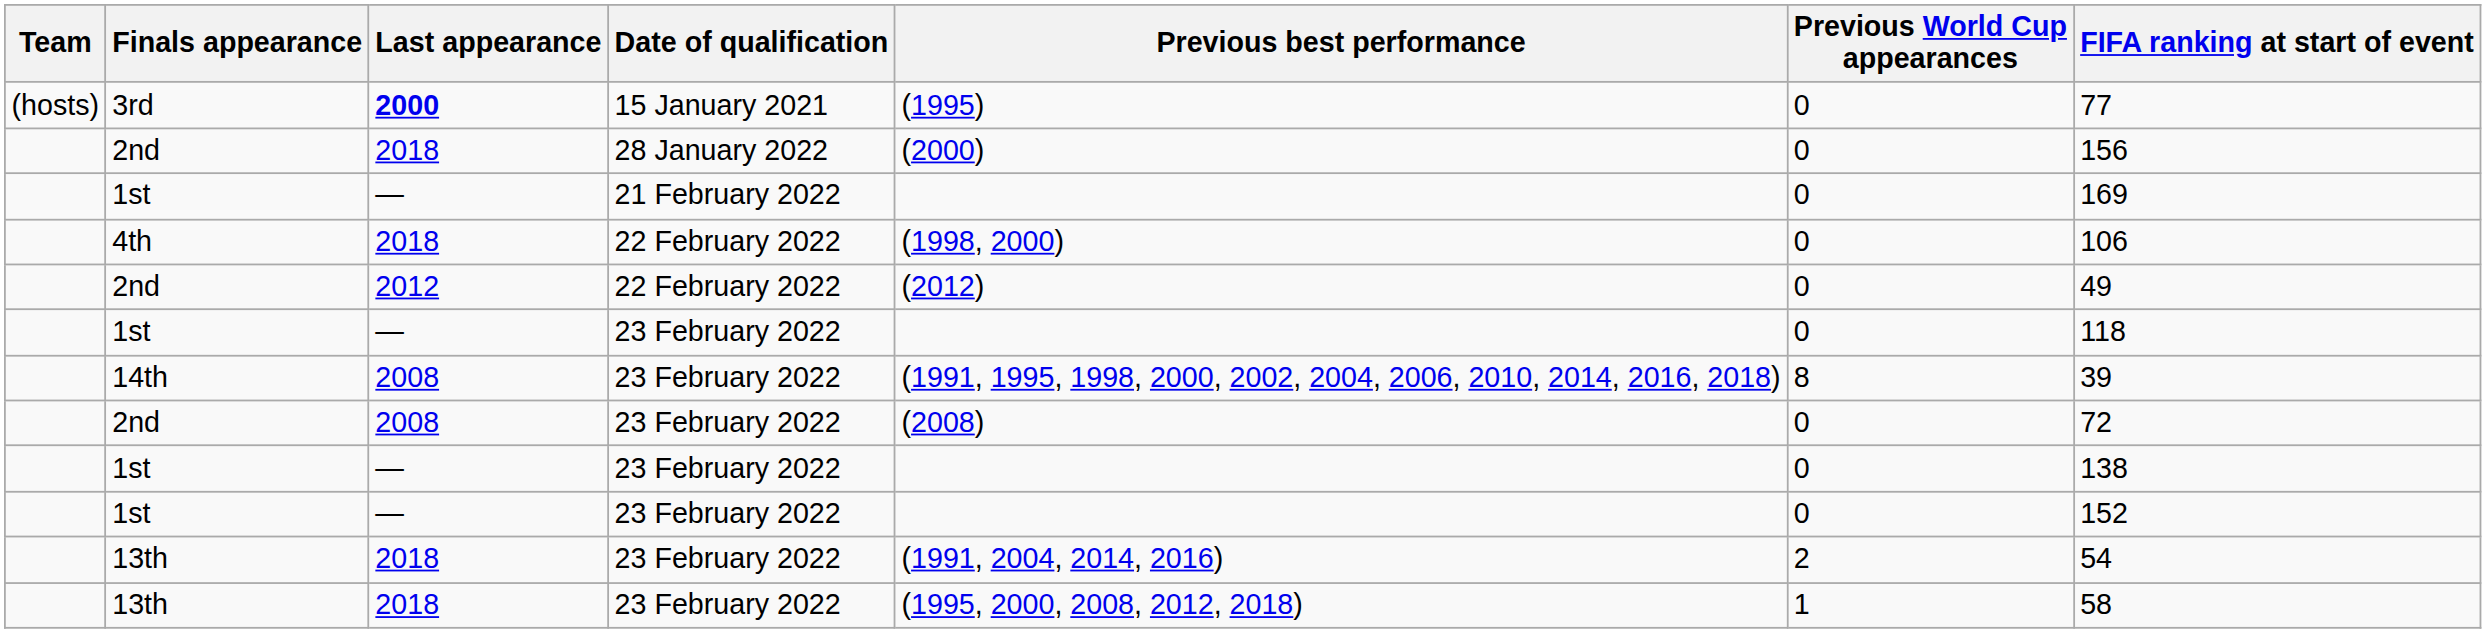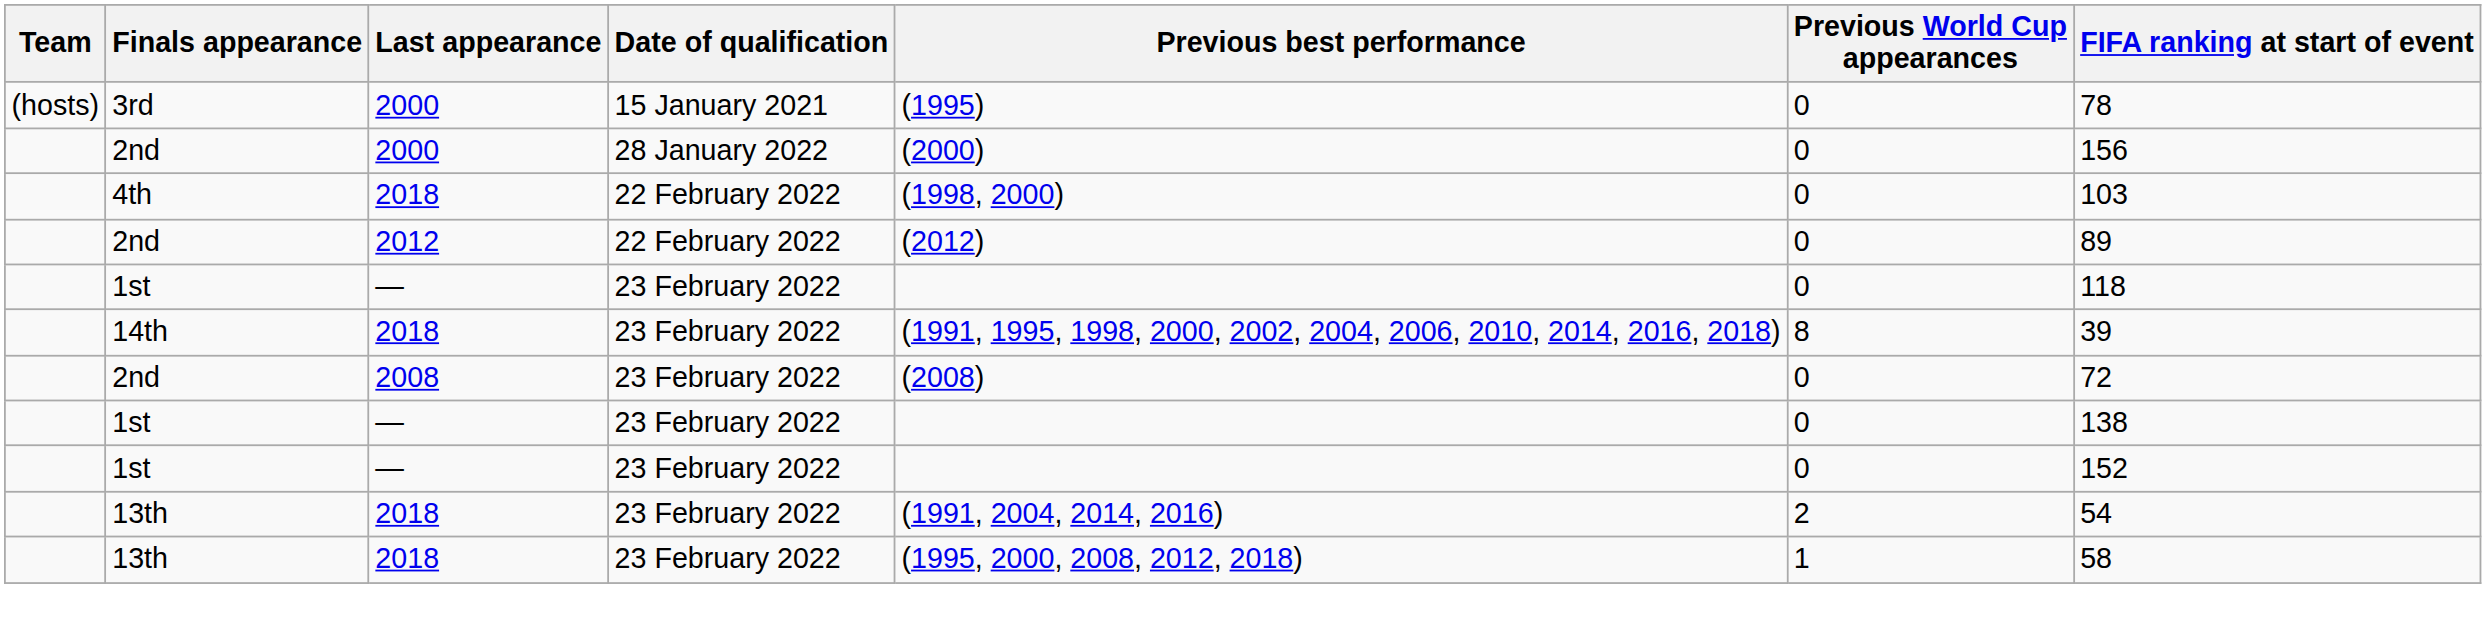 <table class="wikitable sortable" style="text-align: left;">
 <tr>
 <th>Team</th>
 <th>Finals appearance</th>
 <th>Last appearance</th>
 <th>Date of qualification</th>
 <th>Previous best performance</th>
 <th>Previous <a href='#'>World Cup</a><br>appearances</th>
 <th><a href='#'>FIFA ranking</a> at start of event</th>
 </tr>
 <tr>
 <td> (hosts)</td>
 <td>3rd</td>
-<td><strong><a href='#'>2000</a></strong></td>
+<td><a href='#'>2000</a></td>
 <td>15 January 2021</td>
 <td> (<a href='#'>1995</a>)</td>
 <td>0</td>
-<td>77</td>
+<td>78</td>
 </tr>
 <tr>
 <td></td>
 <td>2nd</td>
-<td><a href='#'>2018</a></td>
+<td><a href='#'>2000</a></td>
 <td>28 January 2022</td>
 <td> (<a href='#'>2000</a>)</td>
 <td>0</td>
 <td>156</td>
-</tr>
-<tr>
-<td></td>
-<td>1st</td>
-<td>—</td>
-<td>21 February 2022</td>
-<td></td>
-<td>0</td>
-<td>169</td>
 </tr>
 <tr>
 <td></td>
 <td>4th</td>
 <td><a href='#'>2018</a></td>
 <td>22 February 2022</td>
 <td> (<a href='#'>1998</a>, <a href='#'>2000</a>)</td>
 <td>0</td>
-<td>106</td>
+<td>103</td>
 </tr>
 <tr>
 <td></td>
 <td>2nd</td>
 <td><a href='#'>2012</a></td>
 <td>22 February 2022</td>
 <td> (<a href='#'>2012</a>)</td>
 <td>0</td>
-<td>49</td>
+<td>89</td>
 </tr>
 <tr>
 <td></td>
 <td>1st</td>
 <td>—</td>
 <td>23 February 2022</td>
 <td></td>
 <td>0</td>
 <td>118</td>
 </tr>
 <tr>
 <td></td>
 <td>14th</td>
-<td><a href='#'>2008</a></td>
+<td><a href='#'>2018</a></td>
 <td>23 February 2022</td>
 <td><strong></strong> (<a href='#'>1991</a>, <a href='#'>1995</a>, <a href='#'>1998</a>, <a href='#'>2000</a>, <a href='#'>2002</a>, <a href='#'>2004</a>, <a href='#'>2006</a>, <a href='#'>2010</a>, <a href='#'>2014</a>, <a href='#'>2016</a>, <a href='#'>2018</a>)</td>
 <td>8</td>
 <td>39</td>
 </tr>
 <tr>
 <td></td>
 <td>2nd</td>
 <td><a href='#'>2008</a></td>
 <td>23 February 2022</td>
 <td> (<a href='#'>2008</a>)</td>
 <td>0</td>
 <td>72</td>
 </tr>
 <tr>
 <td></td>
 <td>1st</td>
 <td>—</td>
 <td>23 February 2022</td>
 <td></td>
 <td>0</td>
 <td>138</td>
 </tr>
 <tr>
 <td></td>
 <td>1st</td>
 <td>—</td>
 <td>23 February 2022</td>
 <td></td>
 <td>0</td>
 <td>152</td>
 </tr>
 <tr>
 <td></td>
 <td>13th</td>
 <td><a href='#'>2018</a></td>
 <td>23 February 2022</td>
 <td> (<a href='#'>1991</a>, <a href='#'>2004</a>, <a href='#'>2014</a>, <a href='#'>2016</a>)</td>
 <td>2</td>
 <td>54</td>
 </tr>
 <tr>
 <td></td>
 <td>13th</td>
 <td><a href='#'>2018</a></td>
 <td>23 February 2022</td>
 <td> (<a href='#'>1995</a>, <a href='#'>2000</a>, <a href='#'>2008</a>, <a href='#'>2012</a>, <a href='#'>2018</a>)</td>
 <td>1</td>
 <td>58</td>
 </tr>
 </table>
